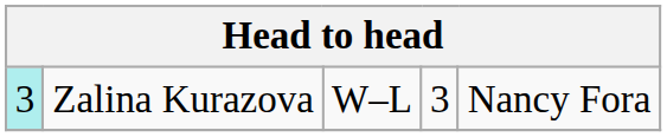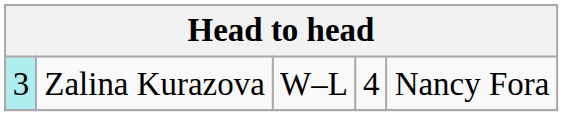 <table class="wikitable sortable" style="text-align:center">
 <tr>
 <th colspan=5>Head to head</th>
 </tr>
 <tr>
 <td style="background: paleturquoise;">3</td>
 <td align=right>Zalina Kurazova </td>
 <td>W–L</td>
-<td>3</td>
+<td>4</td>
 <td align=left> Nancy Fora</td>
 </tr>
 <tr>
 </tr>
 </table>
